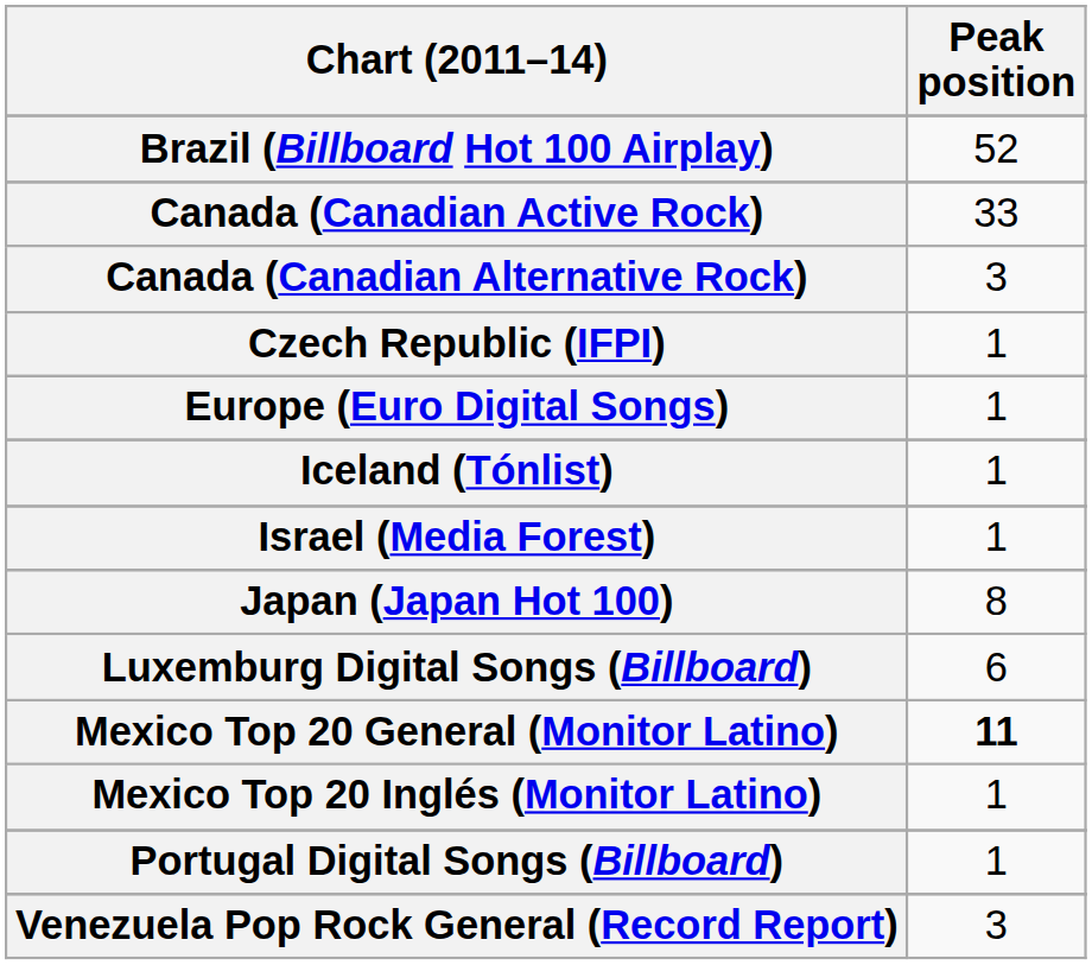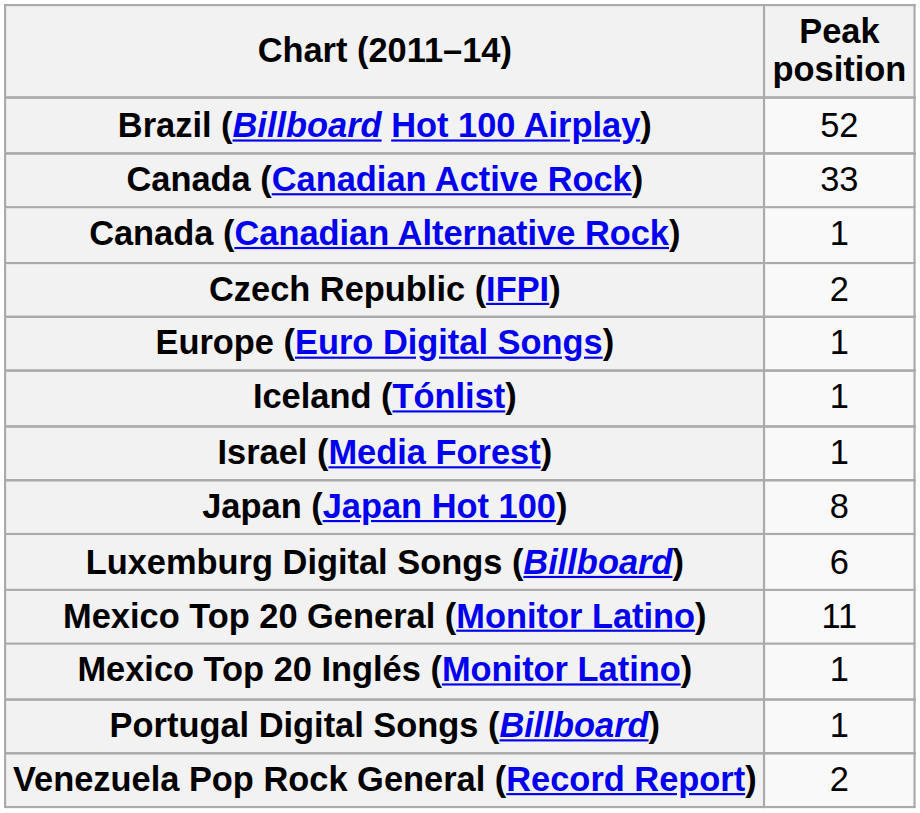 <table class="wikitable plainrowheaders sortable" style="text-align:left;">
 <tr>
 <th scope="col">Chart (2011–14)</th>
 <th scope="col">Peak<br>position</th>
 </tr>
 <tr>
 </tr>
 <tr>
 </tr>
 <tr>
 </tr>
 <tr>
 </tr>
 <tr>
 <th scope="row">Brazil (<em><a href='#'>Billboard</a></em> <a href='#'>Hot 100 Airplay</a>)</th>
 <td style="text-align:center;">52</td>
 </tr>
 <tr>
 </tr>
 <tr>
 <th scope="row">Canada (<a href='#'>Canadian Active Rock</a>)</th>
 <td style="text-align:center;">33</td>
 </tr>
 <tr>
 <th scope="row">Canada (<a href='#'>Canadian Alternative Rock</a>)</th>
-<td style="text-align:center;">3</td>
+<td style="text-align:center;">1</td>
 </tr>
 <tr>
 <th scope="row">Czech Republic (<a href='#'>IFPI</a>)</th>
-<td style="text-align:center;">1</td>
+<td style="text-align:center;">2</td>
 </tr>
 <tr>
 </tr>
 <tr>
 <th scope="row">Europe (<a href='#'>Euro Digital Songs</a>)</th>
 <td style="text-align:center;">1</td>
 </tr>
 <tr>
 </tr>
 <tr>
 </tr>
 <tr>
 </tr>
 <tr>
 </tr>
 <tr>
 <th scope="row">Iceland (<a href='#'>Tónlist</a>)</th>
 <td style="text-align:center;">1</td>
 </tr>
 <tr>
 </tr>
 <tr>
 <th scope="row">Israel (<a href='#'>Media Forest</a>)</th>
 <td style="text-align:center;">1</td>
 </tr>
 <tr>
 </tr>
 <tr>
 <th scope="row">Japan (<a href='#'>Japan Hot 100</a>)</th>
 <td style="text-align:center;">8</td>
 </tr>
 <tr>
 <th scope="row">Luxemburg Digital Songs (<em><a href='#'>Billboard</a></em>)</th>
 <td style="text-align:center;">6</td>
 </tr>
 <tr>
 <th scope="row">Mexico Top 20 General (<a href='#'>Monitor Latino</a>)</th>
-<td style="text-align:center;"><strong>11</strong></td>
+<td style="text-align:center;">11</td>
 </tr>
 <tr>
 <th scope="row">Mexico Top 20 Inglés (<a href='#'>Monitor Latino</a>)</th>
 <td style="text-align:center;">1</td>
 </tr>
 <tr>
 </tr>
 <tr>
 </tr>
 <tr>
 </tr>
 <tr>
 </tr>
 <tr>
 </tr>
 <tr>
 <th scope="row">Portugal Digital Songs (<em><a href='#'>Billboard</a></em>)</th>
 <td style="text-align:center;">1</td>
 </tr>
 <tr>
 </tr>
 <tr>
 </tr>
 <tr>
 </tr>
 <tr>
 </tr>
 <tr>
 </tr>
 <tr>
 </tr>
 <tr>
 </tr>
 <tr>
 </tr>
 <tr>
 </tr>
 <tr>
 </tr>
 <tr>
 </tr>
 <tr>
 </tr>
 <tr>
 </tr>
 <tr>
 </tr>
 <tr>
 <th scope="row">Venezuela Pop Rock General (<a href='#'>Record Report</a>)</th>
-<td style="text-align:center;">3</td>
+<td style="text-align:center;">2</td>
 </tr>
 </table>
